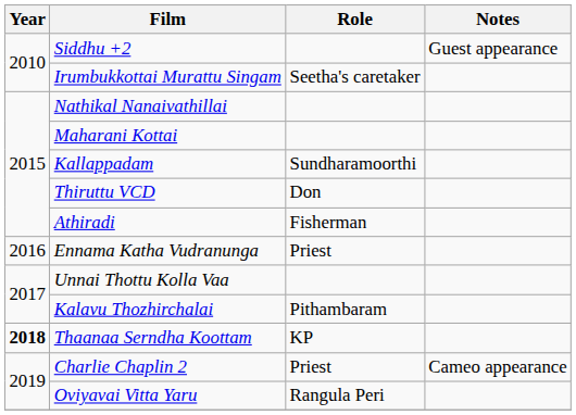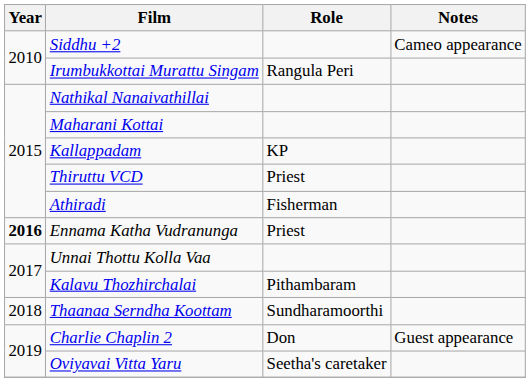 <table class="wikitable sortable">
 <tr style="text-align:center;">
 <th>Year</th>
 <th>Film</th>
 <th>Role</th>
 <th>Notes</th>
 </tr>
 <tr>
 <td rowspan=2>2010</td>
 <td><em><a href='#'>Siddhu +2</a></em></td>
 <td></td>
-<td>Guest appearance</td>
+<td>Cameo appearance</td>
 </tr>
 <tr>
 <td><em><a href='#'>Irumbukkottai Murattu Singam</a></em></td>
-<td>Seetha's caretaker</td>
+<td>Rangula Peri</td>
 <td></td>
 </tr>
 <tr>
 <td rowspan=5>2015</td>
 <td><em><a href='#'>Nathikal Nanaivathillai</a></em></td>
 <td></td>
 <td></td>
 </tr>
 <tr>
 <td><em><a href='#'>Maharani Kottai</a></em></td>
 <td></td>
 <td></td>
 </tr>
 <tr>
 <td><em><a href='#'>Kallappadam</a></em></td>
-<td>Sundharamoorthi</td>
+<td>KP</td>
 <td></td>
 </tr>
 <tr>
 <td><em><a href='#'>Thiruttu VCD</a></em></td>
-<td>Don</td>
+<td>Priest</td>
 <td></td>
 </tr>
 <tr>
 <td><em><a href='#'>Athiradi</a></em></td>
 <td>Fisherman</td>
 <td></td>
 </tr>
 <tr>
-<td>2016</td>
+<td><strong>2016</strong></td>
 <td><em>Ennama Katha Vudranunga</em></td>
 <td>Priest</td>
 <td></td>
 </tr>
 <tr>
 <td rowspan=2>2017</td>
 <td><em>Unnai Thottu Kolla Vaa</em></td>
 <td></td>
 <td></td>
 </tr>
 <tr>
 <td><em><a href='#'>Kalavu Thozhirchalai</a></em></td>
 <td>Pithambaram</td>
 <td></td>
 </tr>
 <tr>
-<td><strong>2018</strong></td>
+<td>2018</td>
 <td><em><a href='#'>Thaanaa Serndha Koottam</a></em></td>
-<td>KP</td>
+<td>Sundharamoorthi</td>
 <td></td>
 </tr>
 <tr>
 <td rowspan=2>2019</td>
 <td><em><a href='#'>Charlie Chaplin 2</a></em></td>
-<td>Priest</td>
-<td>Cameo appearance</td>
+<td>Don</td>
+<td>Guest appearance</td>
 </tr>
 <tr>
 <td><em><a href='#'>Oviyavai Vitta Yaru</a></em></td>
-<td>Rangula Peri</td>
+<td>Seetha's caretaker</td>
 <td></td>
 </tr>
 <tr>
 </tr>
 </table>
